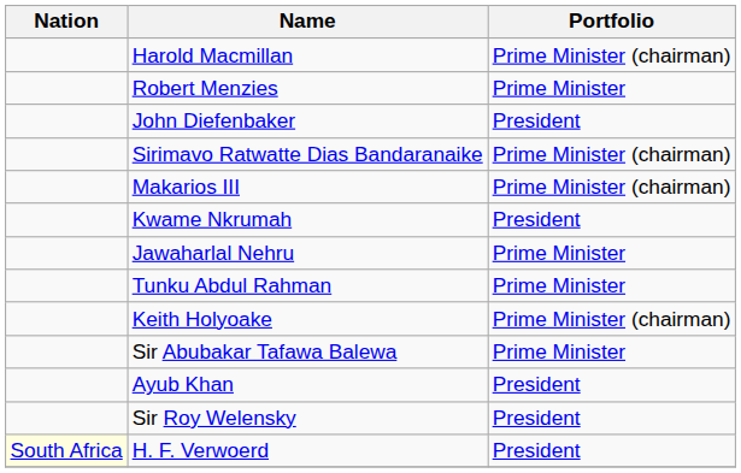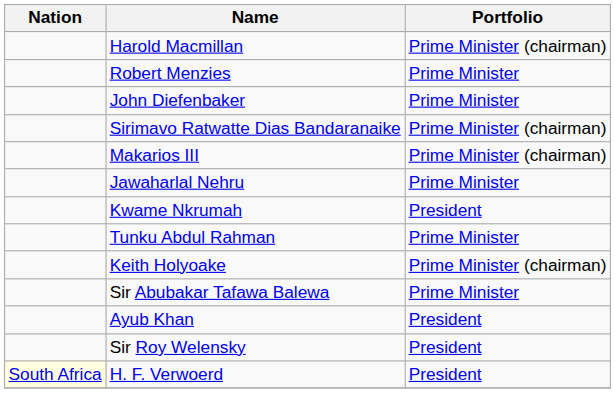 <table class="wikitable">
 <tr>
 <th>Nation</th>
 <th>Name</th>
 <th>Portfolio</th>
 </tr>
 <tr>
 <td></td>
 <td><a href='#'>Harold Macmillan</a></td>
 <td><a href='#'>Prime Minister</a> (chairman)</td>
 </tr>
 <tr>
 <td></td>
 <td><a href='#'>Robert Menzies</a></td>
 <td><a href='#'>Prime Minister</a></td>
 </tr>
 <tr>
 <td></td>
 <td><a href='#'>John Diefenbaker</a></td>
-<td><a href='#'>President</a></td>
+<td><a href='#'>Prime Minister</a></td>
 </tr>
 <tr>
 <td></td>
 <td><a href='#'>Sirimavo Ratwatte Dias Bandaranaike</a></td>
 <td><a href='#'>Prime Minister</a> (chairman)</td>
 </tr>
 <tr>
 <td></td>
 <td><a href='#'>Makarios III</a></td>
 <td><a href='#'>Prime Minister</a> (chairman)</td>
 </tr>
 <tr>
 <td></td>
-<td><a href='#'>Kwame Nkrumah</a></td>
-<td><a href='#'>President</a></td>
+<td><a href='#'>Jawaharlal Nehru</a></td>
+<td><a href='#'>Prime Minister</a></td>
 </tr>
 <tr>
 <td></td>
-<td><a href='#'>Jawaharlal Nehru</a></td>
-<td><a href='#'>Prime Minister</a></td>
+<td><a href='#'>Kwame Nkrumah</a></td>
+<td><a href='#'>President</a></td>
 </tr>
 <tr>
 <td></td>
 <td><a href='#'>Tunku Abdul Rahman</a></td>
 <td><a href='#'>Prime Minister</a></td>
 </tr>
 <tr>
 <td></td>
 <td><a href='#'>Keith Holyoake</a></td>
 <td><a href='#'>Prime Minister</a> (chairman)</td>
 </tr>
 <tr>
 <td></td>
 <td>Sir <a href='#'>Abubakar Tafawa Balewa</a></td>
 <td><a href='#'>Prime Minister</a></td>
 </tr>
 <tr>
 <td></td>
 <td><a href='#'>Ayub Khan</a></td>
 <td><a href='#'>President</a></td>
 </tr>
 <tr>
 <td></td>
 <td>Sir <a href='#'>Roy Welensky</a></td>
 <td><a href='#'>President</a></td>
 </tr>
 <tr>
 <td style="background: lightyellow;"> <a href='#'>South Africa</a></td>
 <td><a href='#'>H. F. Verwoerd</a></td>
 <td><a href='#'>President</a></td>
 </tr>
 <tr>
 </tr>
 </table>
